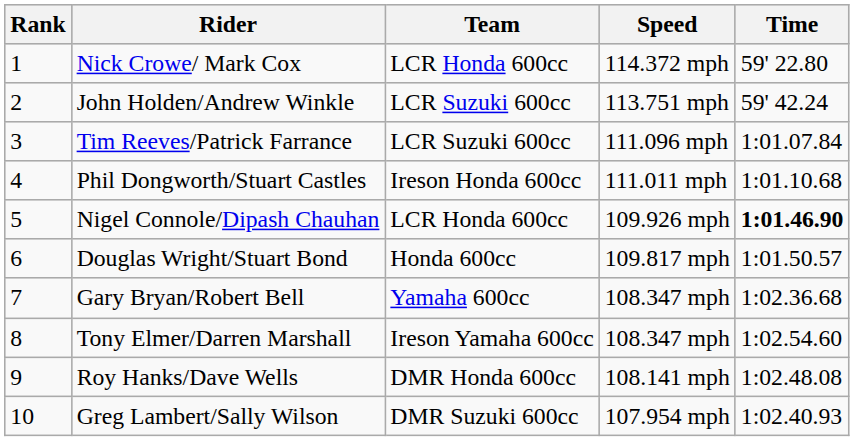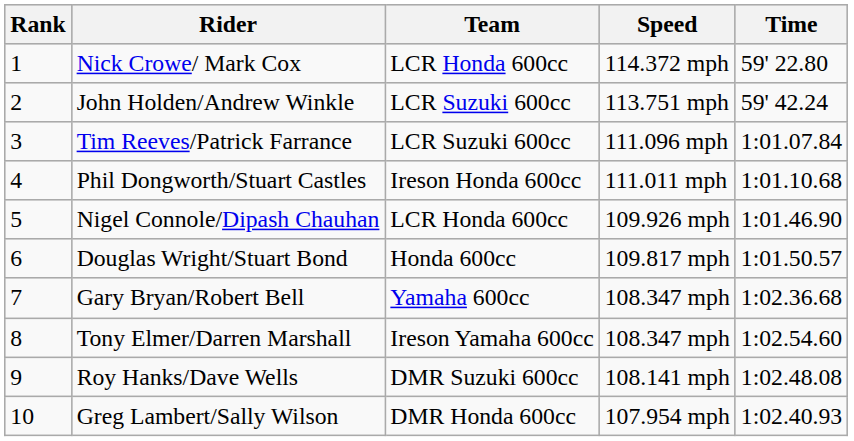 <table class="wikitable" style="font-size: 95%;">
 <tr style="background:#efefef;">
 <th>Rank</th>
 <th>Rider</th>
 <th>Team</th>
 <th>Speed</th>
 <th>Time</th>
 </tr>
 <tr>
 <td>1</td>
 <td> <a href='#'>Nick Crowe</a>/ Mark Cox</td>
 <td>LCR <a href='#'>Honda</a> 600cc</td>
 <td>114.372 mph</td>
 <td>59' 22.80</td>
 </tr>
 <tr>
 <td>2</td>
 <td> John Holden/Andrew Winkle</td>
 <td>LCR <a href='#'>Suzuki</a> 600cc</td>
 <td>113.751 mph</td>
 <td>59' 42.24</td>
 </tr>
 <tr>
 <td>3</td>
 <td> <a href='#'>Tim Reeves</a>/Patrick Farrance</td>
 <td>LCR Suzuki 600cc</td>
 <td>111.096 mph</td>
 <td>1:01.07.84</td>
 </tr>
 <tr>
 <td>4</td>
 <td> Phil Dongworth/Stuart Castles</td>
 <td>Ireson Honda 600cc</td>
 <td>111.011 mph</td>
 <td>1:01.10.68</td>
 </tr>
 <tr>
 <td>5</td>
 <td> Nigel Connole/<a href='#'>Dipash Chauhan</a></td>
 <td>LCR Honda 600cc</td>
 <td>109.926 mph</td>
-<td><strong>1:01.46.90</strong></td>
+<td>1:01.46.90</td>
 </tr>
 <tr>
 <td>6</td>
 <td> Douglas Wright/Stuart Bond</td>
 <td>Honda 600cc</td>
 <td>109.817 mph</td>
 <td>1:01.50.57</td>
 </tr>
 <tr>
 <td>7</td>
 <td> Gary Bryan/Robert Bell</td>
 <td><a href='#'>Yamaha</a> 600cc</td>
 <td>108.347 mph</td>
 <td>1:02.36.68</td>
 </tr>
 <tr>
 <td>8</td>
 <td> Tony Elmer/Darren Marshall</td>
 <td>Ireson Yamaha 600cc</td>
 <td>108.347 mph</td>
 <td>1:02.54.60</td>
 </tr>
 <tr>
 <td>9</td>
 <td> Roy Hanks/Dave Wells</td>
-<td>DMR Honda 600cc</td>
+<td>DMR Suzuki 600cc</td>
 <td>108.141 mph</td>
 <td>1:02.48.08</td>
 </tr>
 <tr>
 <td>10</td>
 <td> Greg Lambert/Sally Wilson</td>
-<td>DMR Suzuki 600cc</td>
+<td>DMR Honda 600cc</td>
 <td>107.954 mph</td>
 <td>1:02.40.93</td>
 </tr>
 </table>
